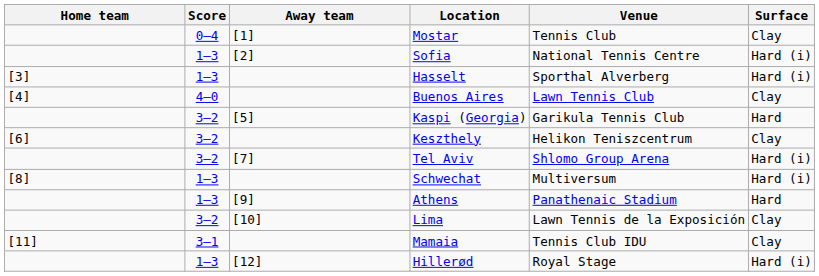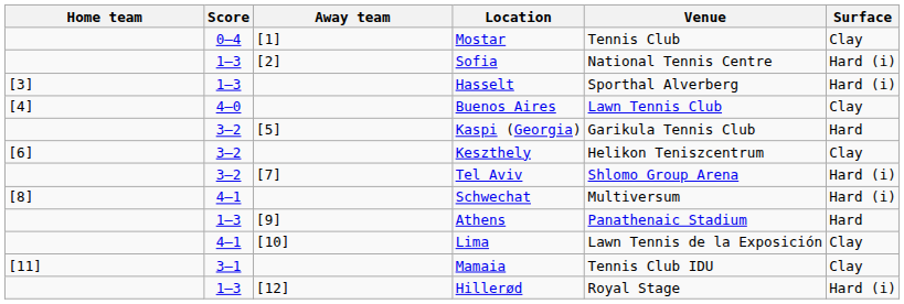 <table class="wikitable nowrap">
 <tr>
 <th width=180>Home team</th>
 <th>Score</th>
 <th width=180>Away team</th>
 <th>Location</th>
 <th>Venue</th>
 <th>Surface</th>
 </tr>
 <tr>
 <td></td>
 <td style="text-align:center;"><a href='#'>0–4</a></td>
 <td><strong></strong> [1]</td>
 <td><a href='#'>Mostar</a></td>
 <td>Tennis Club</td>
 <td>Clay</td>
 </tr>
 <tr>
 <td></td>
 <td style="text-align:center;"><a href='#'>1–3</a></td>
 <td><strong></strong> [2]</td>
 <td><a href='#'>Sofia</a></td>
 <td>National Tennis Centre</td>
 <td>Hard (i)</td>
 </tr>
 <tr>
 <td><strong></strong> [3]</td>
 <td style="text-align:center;"><a href='#'>1–3</a></td>
 <td></td>
 <td><a href='#'>Hasselt</a></td>
 <td>Sporthal Alverberg</td>
 <td>Hard (i)</td>
 </tr>
 <tr>
 <td><strong></strong> [4]</td>
 <td style="text-align:center;"><a href='#'>4–0</a></td>
 <td></td>
 <td><a href='#'>Buenos Aires</a></td>
 <td><a href='#'>Lawn Tennis Club</a></td>
 <td>Clay</td>
 </tr>
 <tr>
 <td><strong></strong></td>
 <td style="text-align:center;"><a href='#'>3–2</a></td>
 <td> [5]</td>
 <td><a href='#'>Kaspi</a> (<a href='#'>Georgia</a>)</td>
 <td>Garikula Tennis Club</td>
 <td>Hard</td>
 </tr>
 <tr>
 <td><strong></strong> [6]</td>
 <td style="text-align:center;"><a href='#'>3–2</a></td>
 <td></td>
 <td><a href='#'>Keszthely</a></td>
 <td>Helikon Teniszcentrum</td>
 <td>Clay</td>
 </tr>
 <tr>
 <td><strong></strong></td>
 <td style="text-align:center;"><a href='#'>3–2</a></td>
 <td> [7]</td>
 <td><a href='#'>Tel Aviv</a></td>
 <td><a href='#'>Shlomo Group Arena</a></td>
 <td>Hard (i)</td>
 </tr>
 <tr>
 <td> [8]</td>
-<td style="text-align:center;"><a href='#'>1–3</a></td>
+<td style="text-align:center;"><a href='#'>4–1</a></td>
 <td><strong></strong></td>
 <td><a href='#'>Schwechat</a></td>
 <td>Multiversum</td>
 <td>Hard (i)</td>
 </tr>
 <tr>
 <td></td>
 <td style="text-align:center;"><a href='#'>1–3</a></td>
 <td><strong></strong> [9]</td>
 <td><a href='#'>Athens</a></td>
 <td><a href='#'>Panathenaic Stadium</a></td>
 <td>Hard</td>
 </tr>
 <tr>
 <td><strong></strong></td>
-<td style="text-align:center;"><a href='#'>3–2</a></td>
+<td style="text-align:center;"><a href='#'>4–1</a></td>
 <td> [10]</td>
 <td><a href='#'>Lima</a></td>
 <td>Lawn Tennis de la Exposición</td>
 <td>Clay</td>
 </tr>
 <tr>
 <td> [11]</td>
 <td style="text-align:center;"><a href='#'>3–1</a></td>
 <td><strong></strong></td>
 <td><a href='#'>Mamaia</a></td>
 <td>Tennis Club IDU</td>
 <td>Clay</td>
 </tr>
 <tr>
 <td></td>
 <td style="text-align:center;"><a href='#'>1–3</a></td>
 <td><strong></strong> [12]</td>
 <td><a href='#'>Hillerød</a></td>
 <td>Royal Stage</td>
 <td>Hard (i)</td>
 </tr>
 </table>
